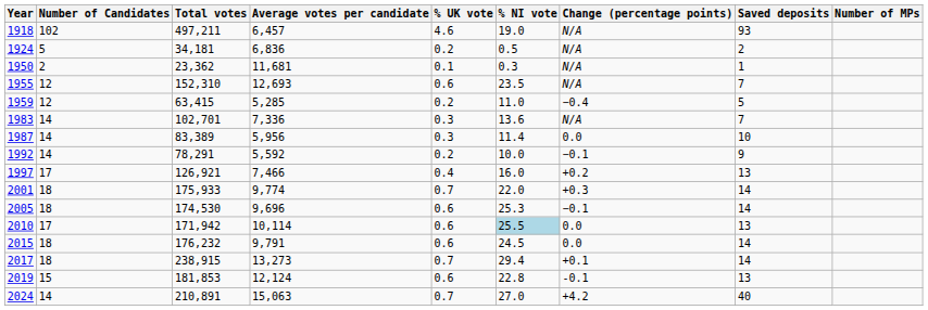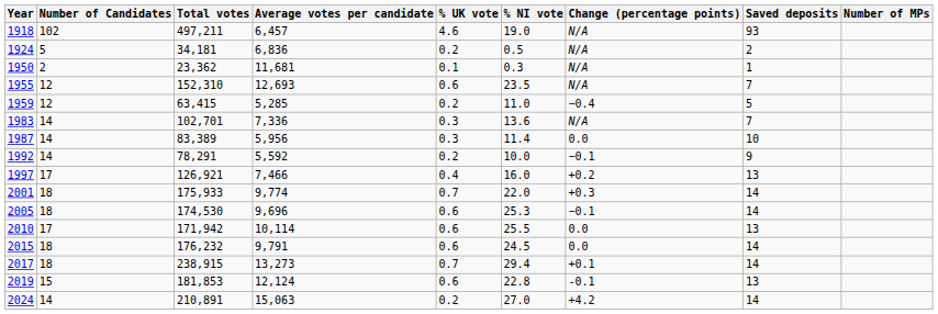 <table class="wikitable sortable">
 <tr>
 <th>Year</th>
 <th>Number of Candidates</th>
 <th>Total votes</th>
 <th>Average votes per candidate</th>
 <th>% UK vote</th>
 <th>% NI vote</th>
 <th>Change (percentage points)</th>
 <th>Saved deposits</th>
 <th>Number of MPs</th>
 </tr>
 <tr>
 <td><a href='#'>1918</a></td>
 <td>102</td>
 <td>497,211</td>
 <td>6,457</td>
 <td>4.6</td>
 <td>19.0</td>
 <td><em>N/A</em></td>
 <td>93</td>
 <td></td>
 </tr>
 <tr>
 <td><a href='#'>1924</a></td>
 <td>5</td>
 <td>34,181</td>
 <td>6,836</td>
 <td>0.2</td>
 <td>0.5</td>
 <td><em>N/A</em></td>
 <td>2</td>
 <td></td>
 </tr>
 <tr>
 <td><a href='#'>1950</a></td>
 <td>2</td>
 <td>23,362</td>
 <td>11,681</td>
 <td>0.1</td>
 <td>0.3</td>
 <td><em>N/A</em></td>
 <td>1</td>
 <td></td>
 </tr>
 <tr>
 <td><a href='#'>1955</a></td>
 <td>12</td>
 <td>152,310</td>
 <td>12,693</td>
 <td>0.6</td>
 <td>23.5</td>
 <td><em>N/A</em></td>
 <td>7</td>
 <td></td>
 </tr>
 <tr>
 <td><a href='#'>1959</a></td>
 <td>12</td>
 <td>63,415</td>
 <td>5,285</td>
 <td>0.2</td>
 <td>11.0</td>
 <td>−0.4</td>
 <td>5</td>
 <td></td>
 </tr>
 <tr>
 <td><a href='#'>1983</a></td>
 <td>14</td>
 <td>102,701</td>
 <td>7,336</td>
 <td>0.3</td>
 <td>13.6</td>
 <td><em>N/A</em></td>
 <td>7</td>
 <td></td>
 </tr>
 <tr>
 <td><a href='#'>1987</a></td>
 <td>14</td>
 <td>83,389</td>
 <td>5,956</td>
 <td>0.3</td>
 <td>11.4</td>
 <td>0.0</td>
 <td>10</td>
 <td></td>
 </tr>
 <tr>
 <td><a href='#'>1992</a></td>
 <td>14</td>
 <td>78,291</td>
 <td>5,592</td>
 <td>0.2</td>
 <td>10.0</td>
 <td>−0.1</td>
 <td>9</td>
 <td></td>
 </tr>
 <tr>
 <td><a href='#'>1997</a></td>
 <td>17</td>
 <td>126,921</td>
 <td>7,466</td>
 <td>0.4</td>
 <td>16.0</td>
 <td>+0.2</td>
 <td>13</td>
 <td></td>
 </tr>
 <tr>
 <td><a href='#'>2001</a></td>
 <td>18</td>
 <td>175,933</td>
 <td>9,774</td>
 <td>0.7</td>
 <td>22.0</td>
 <td>+0.3</td>
 <td>14</td>
 <td></td>
 </tr>
 <tr>
 <td><a href='#'>2005</a></td>
 <td>18</td>
 <td>174,530</td>
 <td>9,696</td>
 <td>0.6</td>
 <td>25.3</td>
 <td>−0.1</td>
 <td>14</td>
 <td></td>
 </tr>
 <tr>
 <td><a href='#'>2010</a></td>
 <td>17</td>
 <td>171,942</td>
 <td>10,114</td>
 <td>0.6</td>
-<td style="background: lightblue;">25.5</td>
+<td>25.5</td>
 <td>0.0</td>
 <td>13</td>
 <td></td>
 </tr>
 <tr>
 <td><a href='#'>2015</a></td>
 <td>18</td>
 <td>176,232</td>
 <td>9,791</td>
 <td>0.6</td>
 <td>24.5</td>
 <td>0.0</td>
 <td>14</td>
 <td></td>
 </tr>
 <tr>
 <td><a href='#'>2017</a></td>
 <td>18</td>
 <td>238,915</td>
 <td>13,273</td>
 <td>0.7</td>
 <td>29.4</td>
 <td>+0.1</td>
 <td>14</td>
 <td></td>
 </tr>
 <tr>
 <td><a href='#'>2019</a></td>
 <td>15</td>
 <td>181,853</td>
 <td>12,124</td>
 <td>0.6</td>
 <td>22.8</td>
 <td>-0.1</td>
 <td>13</td>
 <td></td>
 </tr>
 <tr>
 <td><a href='#'>2024</a></td>
 <td>14</td>
 <td>210,891</td>
 <td>15,063</td>
-<td>0.7</td>
+<td>0.2</td>
 <td>27.0</td>
 <td>+4.2</td>
-<td>40</td>
+<td>14</td>
 <td></td>
 </tr>
 </table>
